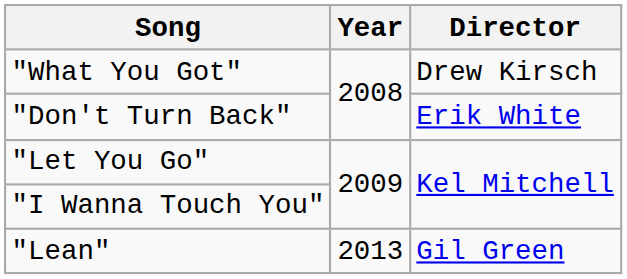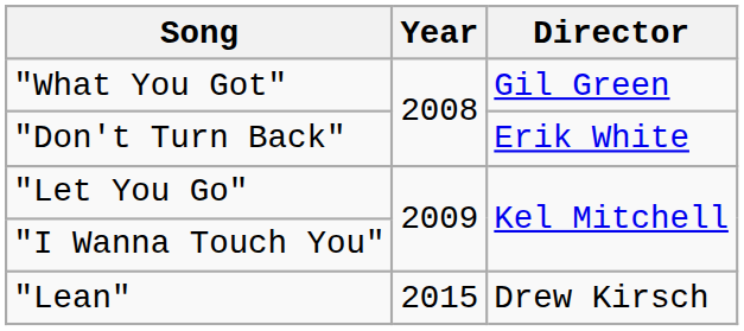 <table class="wikitable">
 <tr>
 <th>Song</th>
 <th>Year</th>
 <th>Director</th>
 </tr>
 <tr>
 <td>"What You Got"</td>
 <td rowspan="2">2008</td>
-<td>Drew Kirsch</td>
+<td><a href='#'>Gil Green</a></td>
 </tr>
 <tr>
 <td>"Don't Turn Back"</td>
 <td><a href='#'>Erik White</a></td>
 </tr>
 <tr>
 <td>"Let You Go"</td>
 <td rowspan="2">2009</td>
 <td rowspan="2"><a href='#'>Kel Mitchell</a></td>
 </tr>
 <tr>
 <td>"I Wanna Touch You"</td>
 </tr>
 <tr>
 <td>"Lean"</td>
-<td>2013</td>
-<td><a href='#'>Gil Green</a></td>
+<td>2015</td>
+<td>Drew Kirsch</td>
 </tr>
 </table>
